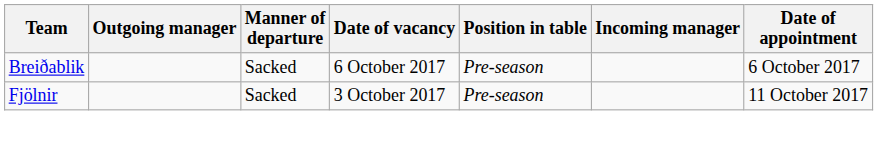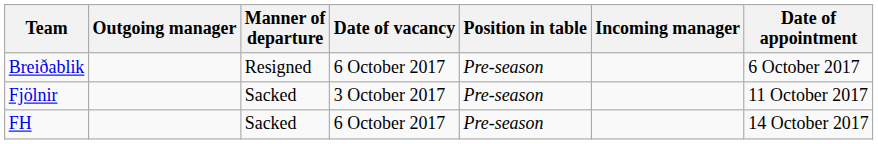 <table class="wikitable sortable">
 <tr>
 <th>Team</th>
 <th>Outgoing manager</th>
 <th>Manner of<br>departure</th>
 <th>Date of vacancy</th>
 <th>Position in table</th>
 <th>Incoming manager</th>
 <th>Date of<br>appointment</th>
 </tr>
 <tr>
 <td><a href='#'>Breiðablik</a></td>
 <td> </td>
-<td rowspan=1>Sacked</td>
+<td rowspan=1>Resigned</td>
 <td>6 October 2017</td>
 <td><em>Pre-season</em></td>
 <td> </td>
 <td>6 October 2017</td>
 </tr>
 <tr>
 <td><a href='#'>Fjölnir</a></td>
 <td> </td>
 <td rowspan=1>Sacked</td>
 <td>3 October 2017</td>
 <td><em>Pre-season</em></td>
 <td> </td>
 <td>11 October 2017</td>
 </tr>
+<tr>
+<td><a href='#'>FH</a></td>
+<td> </td>
+<td rowspan=1>Sacked</td>
+<td>6 October 2017</td>
+<td><em>Pre-season</em></td>
+<td> </td>
+<td>14 October 2017</td>
+</tr>
 </table>
